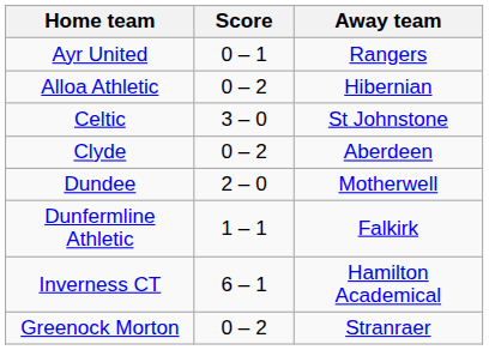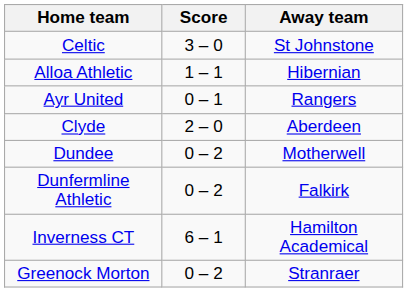 <table class="wikitable" style="text-align: center">
 <tr>
 <th width=140>Home team</th>
 <th width=70>Score</th>
 <th width=140>Away team</th>
 </tr>
 <tr>
+<td><a href='#'>Celtic</a></td>
+<td>3 – 0</td>
+<td><a href='#'>St Johnstone</a></td>
+</tr>
+<tr>
+<td><a href='#'>Alloa Athletic</a></td>
+<td>1 – 1</td>
+<td><a href='#'>Hibernian</a></td>
+</tr>
+<tr>
 <td><a href='#'>Ayr United</a></td>
 <td>0 – 1</td>
 <td><a href='#'>Rangers</a></td>
 </tr>
 <tr>
-<td><a href='#'>Alloa Athletic</a></td>
-<td>0 – 2</td>
-<td><a href='#'>Hibernian</a></td>
-</tr>
-<tr>
-<td><a href='#'>Celtic</a></td>
-<td>3 – 0</td>
-<td><a href='#'>St Johnstone</a></td>
-</tr>
-<tr>
 <td><a href='#'>Clyde</a></td>
-<td>0 – 2</td>
+<td>2 – 0</td>
 <td><a href='#'>Aberdeen</a></td>
 </tr>
 <tr>
 <td><a href='#'>Dundee</a></td>
-<td>2 – 0</td>
+<td>0 – 2</td>
 <td><a href='#'>Motherwell</a></td>
 </tr>
 <tr>
 <td><a href='#'>Dunfermline Athletic</a></td>
-<td>1 – 1</td>
+<td>0 – 2</td>
 <td><a href='#'>Falkirk</a></td>
 </tr>
 <tr>
 <td><a href='#'>Inverness CT</a></td>
 <td>6 – 1</td>
 <td><a href='#'>Hamilton Academical</a></td>
 </tr>
 <tr>
 <td><a href='#'>Greenock Morton</a></td>
 <td>0 – 2</td>
 <td><a href='#'>Stranraer</a></td>
 </tr>
 </table>
